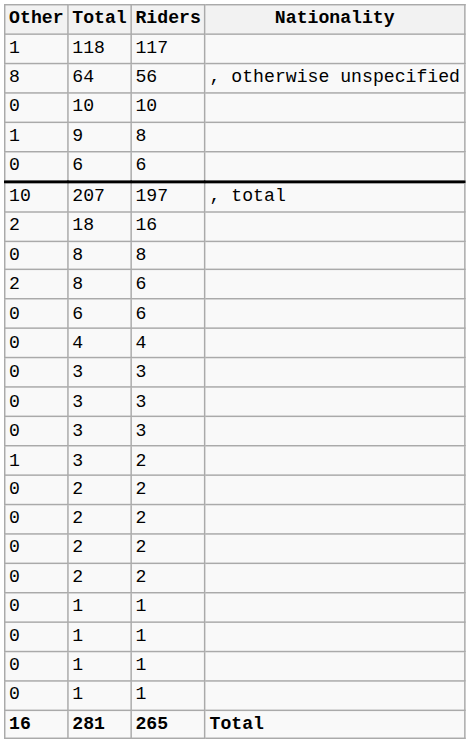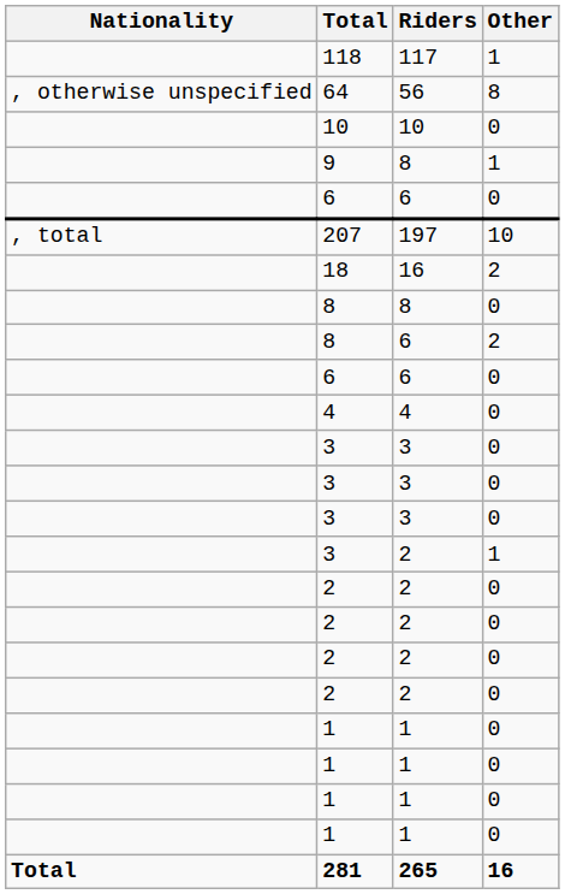 <table class="wikitable sortable col2right col3right col4right" style="font-size: 95%;">
 <tr>
-<th>Other</th>
+<th>Nationality</th>
 <th>Total</th>
 <th>Riders</th>
-<th>Nationality</th>
+<th>Other</th>
 </tr>
 <tr>
-<td>1</td>
+<td></td>
 <td>118</td>
 <td>117</td>
-<td></td>
+<td>1</td>
 </tr>
 <tr>
-<td>8</td>
+<td>, otherwise unspecified</td>
 <td>64</td>
 <td>56</td>
-<td>, otherwise unspecified</td>
+<td>8</td>
 </tr>
 <tr>
-<td>0</td>
+<td></td>
 <td>10</td>
 <td>10</td>
-<td></td>
+<td>0</td>
 </tr>
 <tr>
-<td>1</td>
+<td></td>
 <td>9</td>
 <td>8</td>
-<td></td>
+<td>1</td>
 </tr>
 <tr>
-<td>0</td>
+<td></td>
 <td>6</td>
 <td>6</td>
-<td></td>
+<td>0</td>
 </tr>
 <tr style="border-top: 2px solid;">
-<td>10</td>
+<td>, total</td>
 <td>207</td>
 <td>197</td>
-<td>, total</td>
+<td>10</td>
 </tr>
 <tr>
-<td>2</td>
+<td></td>
 <td>18</td>
 <td>16</td>
-<td></td>
+<td>2</td>
 </tr>
 <tr>
-<td>0</td>
+<td></td>
 <td>8</td>
 <td>8</td>
-<td></td>
+<td>0</td>
 </tr>
 <tr>
-<td>2</td>
+<td></td>
 <td>8</td>
 <td>6</td>
-<td></td>
+<td>2</td>
 </tr>
 <tr>
-<td>0</td>
+<td></td>
 <td>6</td>
 <td>6</td>
-<td></td>
+<td>0</td>
 </tr>
 <tr>
-<td>0</td>
+<td></td>
 <td>4</td>
 <td>4</td>
-<td></td>
+<td>0</td>
 </tr>
 <tr>
-<td>0</td>
+<td></td>
 <td>3</td>
 <td>3</td>
-<td></td>
+<td>0</td>
 </tr>
 <tr>
-<td>0</td>
+<td></td>
 <td>3</td>
 <td>3</td>
-<td></td>
+<td>0</td>
 </tr>
 <tr>
-<td>0</td>
+<td></td>
 <td>3</td>
 <td>3</td>
-<td></td>
+<td>0</td>
 </tr>
 <tr>
-<td>1</td>
+<td></td>
 <td>3</td>
 <td>2</td>
-<td></td>
+<td>1</td>
 </tr>
 <tr>
-<td>0</td>
+<td></td>
 <td>2</td>
 <td>2</td>
-<td></td>
+<td>0</td>
 </tr>
 <tr>
-<td>0</td>
+<td></td>
 <td>2</td>
 <td>2</td>
-<td></td>
+<td>0</td>
 </tr>
 <tr>
-<td>0</td>
+<td></td>
 <td>2</td>
 <td>2</td>
-<td></td>
+<td>0</td>
 </tr>
 <tr>
-<td>0</td>
+<td></td>
 <td>2</td>
 <td>2</td>
-<td></td>
+<td>0</td>
 </tr>
 <tr>
-<td>0</td>
+<td></td>
 <td>1</td>
 <td>1</td>
-<td></td>
+<td>0</td>
 </tr>
 <tr>
-<td>0</td>
+<td></td>
 <td>1</td>
 <td>1</td>
-<td></td>
+<td>0</td>
 </tr>
 <tr>
-<td>0</td>
+<td></td>
 <td>1</td>
 <td>1</td>
-<td></td>
+<td>0</td>
 </tr>
 <tr>
-<td>0</td>
+<td></td>
 <td>1</td>
 <td>1</td>
-<td></td>
+<td>0</td>
 </tr>
 <tr class="sortbottom" style="font-weight:bold;">
-<td>16</td>
+<td>Total</td>
 <td>281</td>
 <td>265</td>
-<td>Total</td>
+<td>16</td>
 </tr>
 </table>
